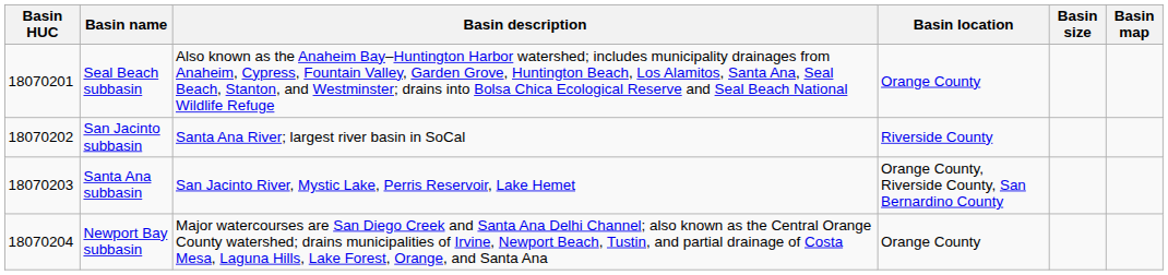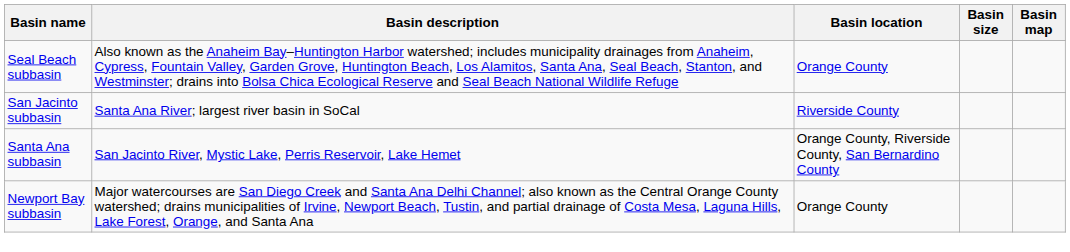 <table class="wikitable" border="1" style="margin: 1em auto 1em auto;">
 <tr>
-<th scope="col">Basin HUC</th>
 <th scope="col">Basin name</th>
 <th scope="col">Basin description</th>
 <th scope="col">Basin location</th>
 <th scope="col">Basin size</th>
 <th scope="col">Basin map</th>
 </tr>
 <tr>
-<td>18070201</td>
 <td><a href='#'>Seal Beach subbasin</a></td>
 <td>Also known as the <a href='#'>Anaheim Bay</a>–<a href='#'>Huntington Harbor</a> watershed; includes municipality drainages from <a href='#'>Anaheim</a>, <a href='#'>Cypress</a>, <a href='#'>Fountain Valley</a>, <a href='#'>Garden Grove</a>, <a href='#'>Huntington Beach</a>, <a href='#'>Los Alamitos</a>, <a href='#'>Santa Ana</a>, <a href='#'>Seal Beach</a>, <a href='#'>Stanton</a>, and <a href='#'>Westminster</a>; drains into <a href='#'>Bolsa Chica Ecological Reserve</a> and <a href='#'>Seal Beach National Wildlife Refuge</a></td>
 <td><a href='#'>Orange County</a></td>
 <td></td>
 <td></td>
 </tr>
 <tr>
-<td>18070202</td>
 <td><a href='#'>San Jacinto subbasin</a></td>
 <td><a href='#'>Santa Ana River</a>; largest river basin in SoCal</td>
 <td><a href='#'>Riverside County</a></td>
 <td></td>
 <td></td>
 </tr>
 <tr>
-<td>18070203</td>
 <td><a href='#'>Santa Ana subbasin</a></td>
 <td><a href='#'>San Jacinto River</a>, <a href='#'>Mystic Lake</a>, <a href='#'>Perris Reservoir</a>, <a href='#'>Lake Hemet</a></td>
 <td>Orange County, Riverside County, <a href='#'>San Bernardino County</a></td>
 <td></td>
 <td></td>
 </tr>
 <tr>
-<td>18070204</td>
 <td><a href='#'>Newport Bay subbasin</a></td>
 <td>Major watercourses are <a href='#'>San Diego Creek</a> and <a href='#'>Santa Ana Delhi Channel</a>; also known as  the Central Orange County watershed; drains municipalities of <a href='#'>Irvine</a>, <a href='#'>Newport Beach</a>, <a href='#'>Tustin</a>, and partial drainage of <a href='#'>Costa Mesa</a>, <a href='#'>Laguna Hills</a>, <a href='#'>Lake Forest</a>, <a href='#'>Orange</a>, and Santa Ana</td>
 <td>Orange County</td>
 <td></td>
 <td></td>
 </tr>
 </table>
